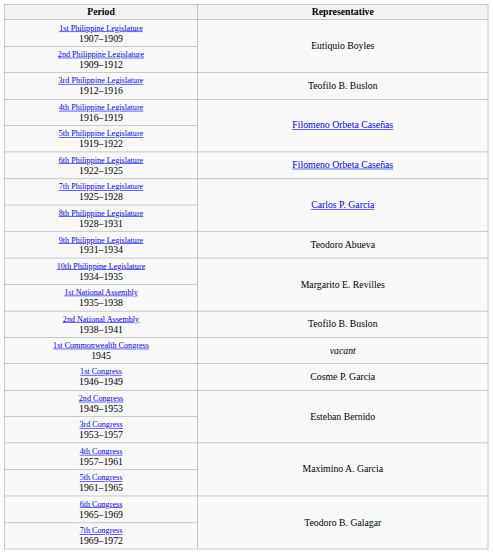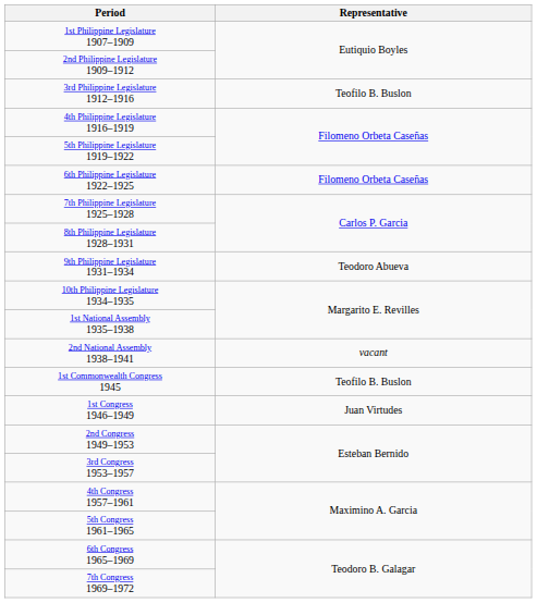 <table class="wikitable" style="text-align:center; width:40%;">
 <tr>
 <th width="40%">Period</th>
 <th>Representative</th>
 </tr>
 <tr>
 <td><small><a href='#'>1st Philippine Legislature</a></small><br>1907–1909</td>
 <td rowspan="2">Eutiquio Boyles</td>
 </tr>
 <tr>
 <td><small><a href='#'>2nd Philippine Legislature</a></small><br>1909–1912</td>
 </tr>
 <tr>
 <td><small><a href='#'>3rd Philippine Legislature</a></small><br>1912–1916</td>
 <td>Teofilo B. Buslon</td>
 </tr>
 <tr>
 <td><small><a href='#'>4th Philippine Legislature</a></small><br>1916–1919</td>
 <td rowspan="2"><a href='#'>Filomeno Orbeta Caseñas</a></td>
 </tr>
 <tr>
 <td><small><a href='#'>5th Philippine Legislature</a></small><br>1919–1922</td>
 </tr>
 <tr>
 <td><small><a href='#'>6th Philippine Legislature</a></small><br>1922–1925</td>
 <td><a href='#'>Filomeno Orbeta Caseñas</a></td>
 </tr>
 <tr>
 <td><small><a href='#'>7th Philippine Legislature</a></small><br>1925–1928</td>
 <td rowspan="2"><a href='#'>Carlos P. Garcia</a></td>
 </tr>
 <tr>
 <td><small><a href='#'>8th Philippine Legislature</a></small><br>1928–1931</td>
 </tr>
 <tr>
 <td><small><a href='#'>9th Philippine Legislature</a></small><br>1931–1934</td>
 <td>Teodoro Abueva</td>
 </tr>
 <tr>
 <td><small><a href='#'>10th Philippine Legislature</a></small><br>1934–1935</td>
 <td rowspan="2">Margarito E. Revilles</td>
 </tr>
 <tr>
 <td><small><a href='#'>1st National Assembly</a></small><br>1935–1938</td>
 </tr>
 <tr>
 <td><small><a href='#'>2nd National Assembly</a></small><br>1938–1941</td>
+<td><em>vacant</em></td>
+</tr>
+<tr>
+<td><small><a href='#'>1st Commonwealth Congress</a></small><br>1945</td>
 <td>Teofilo B. Buslon</td>
 </tr>
 <tr>
-<td><small><a href='#'>1st Commonwealth Congress</a></small><br>1945</td>
-<td><em>vacant</em></td>
-</tr>
-<tr>
 <td><small><a href='#'>1st Congress</a></small><br>1946–1949</td>
-<td>Cosme P. Garcia</td>
+<td>Juan Virtudes</td>
 </tr>
 <tr>
 <td><small><a href='#'>2nd Congress</a></small><br>1949–1953</td>
 <td rowspan="2">Esteban Bernido</td>
 </tr>
 <tr>
 <td><small><a href='#'>3rd Congress</a></small><br>1953–1957</td>
 </tr>
 <tr>
 <td><small><a href='#'>4th Congress</a></small><br>1957–1961</td>
 <td rowspan="2">Maximino A. Garcia</td>
 </tr>
 <tr>
 <td><small><a href='#'>5th Congress</a></small><br>1961–1965</td>
 </tr>
 <tr>
 <td><small><a href='#'>6th Congress</a></small><br>1965–1969</td>
 <td rowspan="2">Teodoro B. Galagar</td>
 </tr>
 <tr>
 <td><small><a href='#'>7th Congress</a></small><br>1969–1972</td>
 </tr>
 </table>
